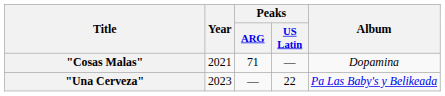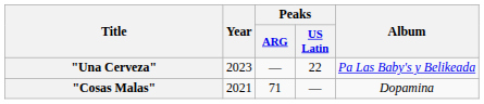 <table class="wikitable plainrowheaders" style="text-align:center;">
 <tr>
 <th scope="col" rowspan="2" style="width:16.5em;">Title</th>
 <th scope="col" rowspan="2" style="width:1em;">Year</th>
 <th scope="col" colspan="2">Peaks</th>
 <th scope="col" rowspan="2">Album</th>
 </tr>
 <tr>
 <th scope="col" style="width:3em;font-size:90%;"><a href='#'>ARG</a><br></th>
 <th scope="col" style="width:3em;font-size:90%;"><a href='#'>US<br>Latin</a><br></th>
 </tr>
 <tr>
+<th scope="row">"Una Cerveza"<br></th>
+<td>2023</td>
+<td>—</td>
+<td>22</td>
+<td><em><a href='#'>Pa Las Baby's y Belikeada</a></em></td>
+</tr>
+<tr>
 <th scope="row">"Cosas Malas"<br></th>
 <td>2021</td>
 <td>71</td>
 <td>—</td>
 <td><em>Dopamina</em></td>
 </tr>
-<tr>
-<th scope="row">"Una Cerveza"<br></th>
-<td>2023</td>
-<td>—</td>
-<td>22</td>
-<td><em><a href='#'>Pa Las Baby's y Belikeada</a></em></td>
-</tr>
 </table>
